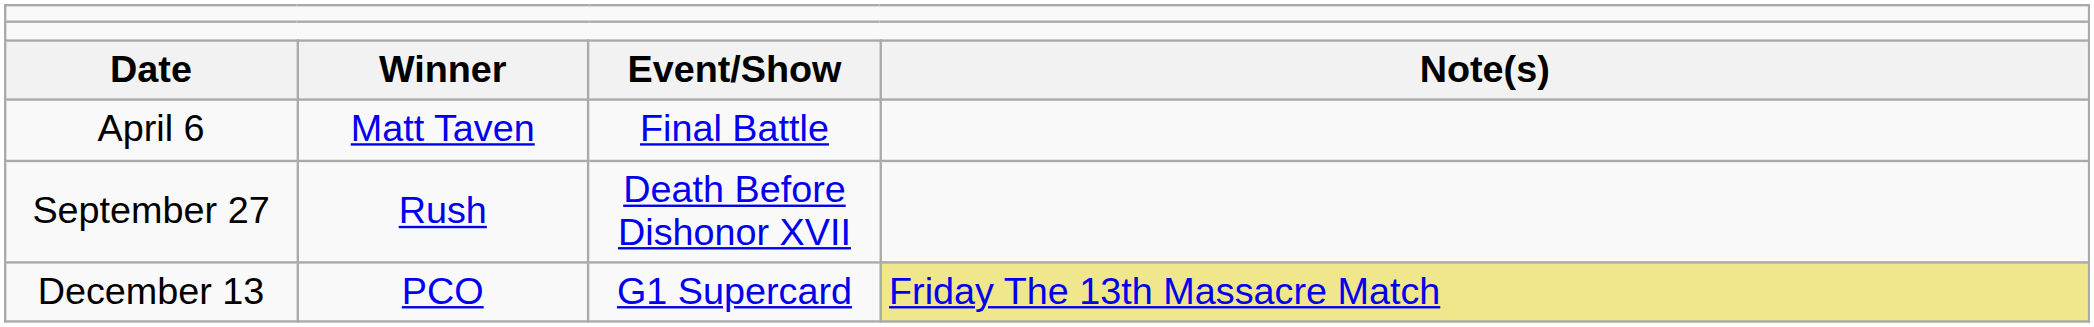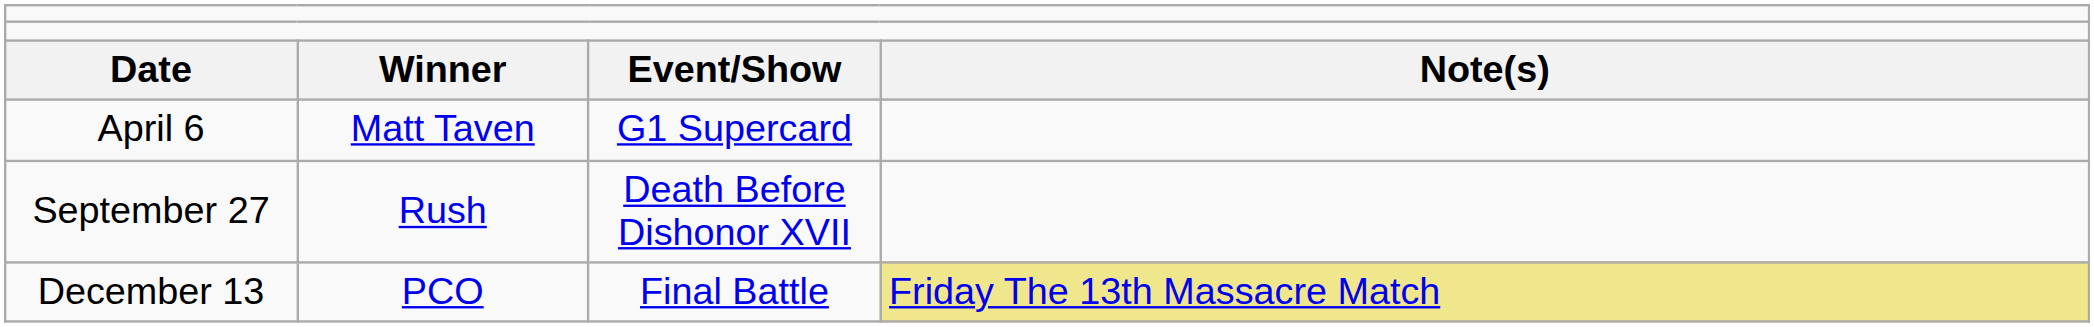 <table class="wikitable" style="text-align:center; width:100%;">
 <tr>
 <td colspan="5"></td>
 </tr>
 <tr>
 <td colspan="5"><strong></strong></td>
 </tr>
 <tr>
 <th width=14%>Date</th>
 <th width=14%>Winner</th>
 <th width=14%>Event/Show</th>
 <th width=58%>Note(s)</th>
 </tr>
 <tr>
 <td>April 6</td>
 <td><a href='#'>Matt Taven</a></td>
-<td><a href='#'>Final Battle</a></td>
+<td><a href='#'>G1 Supercard</a></td>
 <td></td>
 </tr>
 <tr>
 <td>September 27</td>
 <td><a href='#'>Rush</a></td>
 <td><a href='#'>Death Before Dishonor XVII</a></td>
 <td></td>
 </tr>
 <tr>
 <td>December 13</td>
 <td><a href='#'>PCO</a></td>
-<td><a href='#'>G1 Supercard</a></td>
+<td><a href='#'>Final Battle</a></td>
 <td align=left style="background: khaki;"><a href='#'>Friday The 13th Massacre Match</a></td>
 </tr>
 </table>
